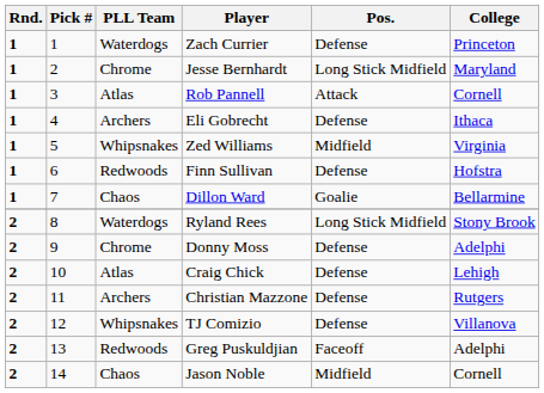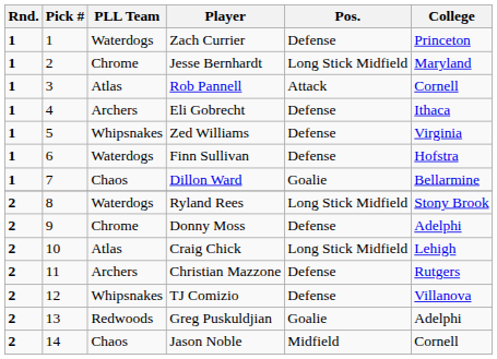 <table class="wikitable">
 <tr>
 <th>Rnd.</th>
 <th>Pick #</th>
 <th>PLL Team</th>
 <th>Player</th>
 <th>Pos.</th>
 <th>College</th>
 </tr>
 <tr>
 <td><strong>1</strong></td>
 <td>1</td>
 <td>Waterdogs</td>
 <td>Zach Currier</td>
 <td>Defense</td>
 <td><a href='#'>Princeton</a></td>
 </tr>
 <tr>
 <td><strong>1</strong></td>
 <td>2</td>
 <td>Chrome</td>
 <td>Jesse Bernhardt</td>
 <td>Long Stick Midfield</td>
 <td><a href='#'>Maryland</a></td>
 </tr>
 <tr>
 <td><strong>1</strong></td>
 <td>3</td>
 <td>Atlas</td>
 <td><a href='#'>Rob Pannell</a></td>
 <td>Attack</td>
 <td><a href='#'>Cornell</a></td>
 </tr>
 <tr>
 <td><strong>1</strong></td>
 <td>4</td>
 <td>Archers</td>
 <td>Eli Gobrecht</td>
 <td>Defense</td>
 <td><a href='#'>Ithaca</a></td>
 </tr>
 <tr>
 <td><strong>1</strong></td>
 <td>5</td>
 <td>Whipsnakes</td>
 <td>Zed Williams</td>
-<td>Midfield</td>
+<td>Defense</td>
 <td><a href='#'>Virginia</a></td>
 </tr>
 <tr>
 <td><strong>1</strong></td>
 <td>6</td>
-<td>Redwoods</td>
+<td>Waterdogs</td>
 <td>Finn Sullivan</td>
 <td>Defense</td>
 <td><a href='#'>Hofstra</a></td>
 </tr>
 <tr>
 <td><strong>1</strong></td>
 <td>7</td>
 <td>Chaos</td>
 <td><a href='#'>Dillon Ward</a></td>
 <td>Goalie</td>
 <td><a href='#'>Bellarmine</a></td>
 </tr>
 <tr>
 </tr>
 <tr>
 <td><strong>2</strong></td>
 <td>8</td>
 <td>Waterdogs</td>
 <td>Ryland Rees</td>
 <td>Long Stick Midfield</td>
 <td><a href='#'>Stony Brook</a></td>
 </tr>
 <tr>
 <td><strong>2</strong></td>
 <td>9</td>
 <td>Chrome</td>
 <td>Donny Moss</td>
 <td>Defense</td>
 <td><a href='#'>Adelphi</a></td>
 </tr>
 <tr>
 <td><strong>2</strong></td>
 <td>10</td>
 <td>Atlas</td>
 <td>Craig Chick</td>
-<td>Defense</td>
+<td>Long Stick Midfield</td>
 <td><a href='#'>Lehigh</a></td>
 </tr>
 <tr>
 <td><strong>2</strong></td>
 <td>11</td>
 <td>Archers</td>
 <td>Christian Mazzone</td>
 <td>Defense</td>
 <td><a href='#'>Rutgers</a></td>
 </tr>
 <tr>
 <td><strong>2</strong></td>
 <td>12</td>
 <td>Whipsnakes</td>
 <td>TJ Comizio</td>
 <td>Defense</td>
 <td><a href='#'>Villanova</a></td>
 </tr>
 <tr>
 <td><strong>2</strong></td>
 <td>13</td>
 <td>Redwoods</td>
 <td>Greg Puskuldjian</td>
-<td>Faceoff</td>
+<td>Goalie</td>
 <td>Adelphi</td>
 </tr>
 <tr>
 <td><strong>2</strong></td>
 <td>14</td>
 <td>Chaos</td>
 <td>Jason Noble</td>
 <td>Midfield</td>
 <td>Cornell</td>
 </tr>
 </table>
